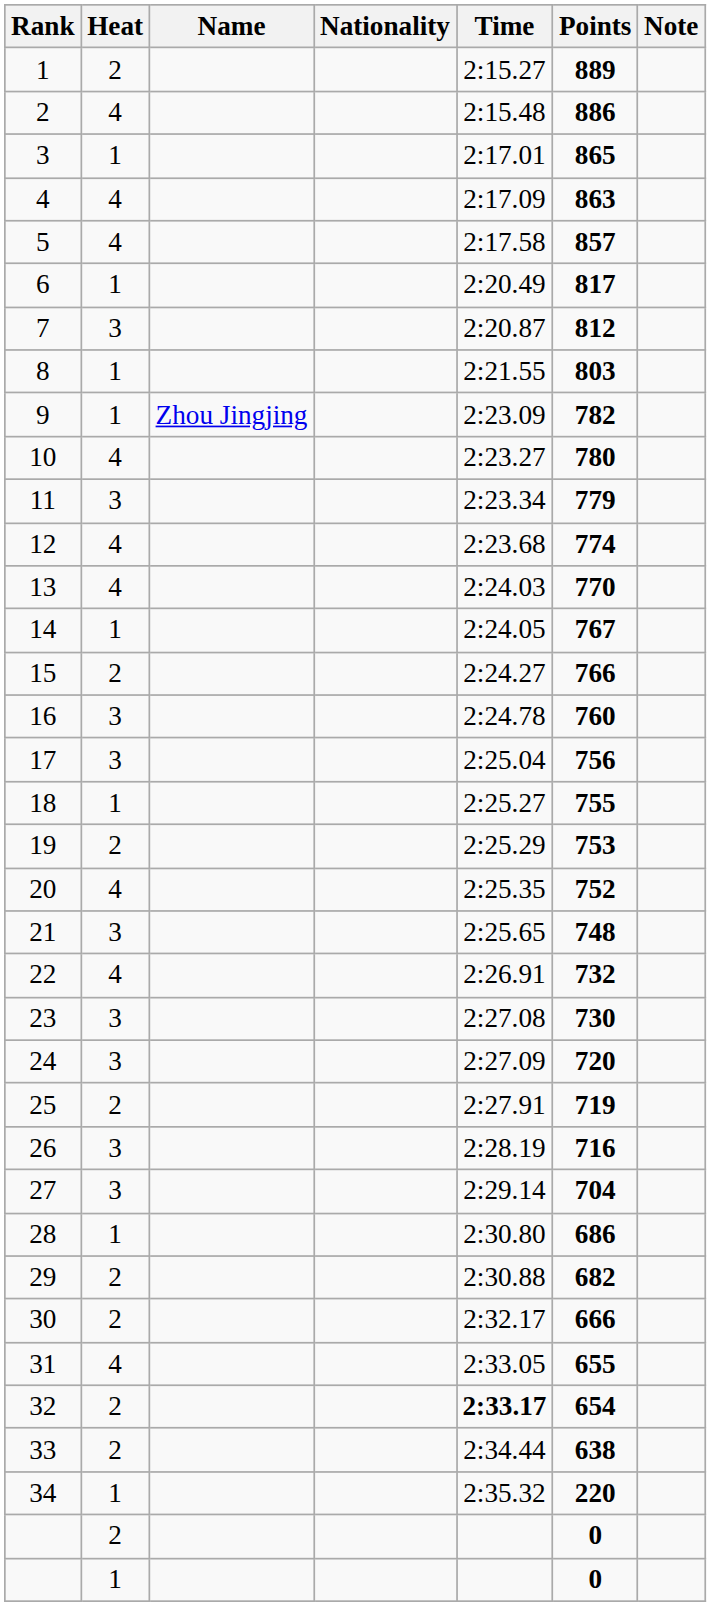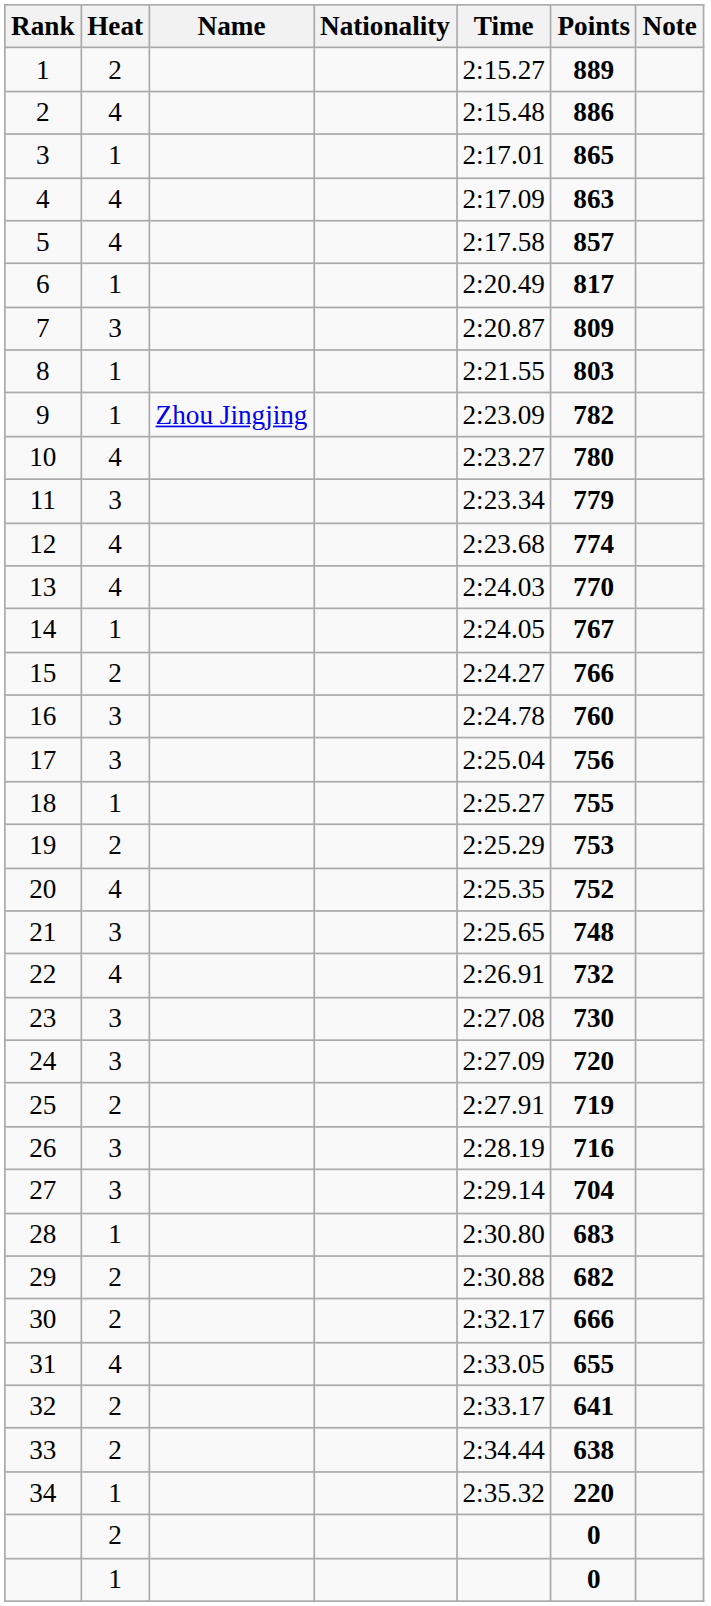 <table class="wikitable sortable" style="text-align:center">
 <tr>
 <th>Rank</th>
 <th>Heat</th>
 <th>Name</th>
 <th>Nationality</th>
 <th>Time</th>
 <th>Points</th>
 <th>Note</th>
 </tr>
 <tr>
 <td>1</td>
 <td>2</td>
 <td align=left></td>
 <td align=left></td>
 <td>2:15.27</td>
 <td><strong>889</strong></td>
 <td></td>
 </tr>
 <tr>
 <td>2</td>
 <td>4</td>
 <td align=left></td>
 <td align=left></td>
 <td>2:15.48</td>
 <td><strong>886</strong></td>
 <td></td>
 </tr>
 <tr>
 <td>3</td>
 <td>1</td>
 <td align=left></td>
 <td align=left></td>
 <td>2:17.01</td>
 <td><strong>865</strong></td>
 <td></td>
 </tr>
 <tr>
 <td>4</td>
 <td>4</td>
 <td align=left></td>
 <td align=left></td>
 <td>2:17.09</td>
 <td><strong>863</strong></td>
 <td></td>
 </tr>
 <tr>
 <td>5</td>
 <td>4</td>
 <td align=left></td>
 <td align=left></td>
 <td>2:17.58</td>
 <td><strong>857</strong></td>
 <td></td>
 </tr>
 <tr>
 <td>6</td>
 <td>1</td>
 <td align=left></td>
 <td align=left></td>
 <td>2:20.49</td>
 <td><strong>817</strong></td>
 <td></td>
 </tr>
 <tr>
 <td>7</td>
 <td>3</td>
 <td align=left></td>
 <td align=left></td>
 <td>2:20.87</td>
-<td><strong>812</strong></td>
+<td><strong>809</strong></td>
 <td></td>
 </tr>
 <tr>
 <td>8</td>
 <td>1</td>
 <td align=left></td>
 <td align=left></td>
 <td>2:21.55</td>
 <td><strong>803</strong></td>
 <td></td>
 </tr>
 <tr>
 <td>9</td>
 <td>1</td>
 <td align=left><a href='#'>Zhou Jingjing</a></td>
 <td align=left></td>
 <td>2:23.09</td>
 <td><strong>782</strong></td>
 <td></td>
 </tr>
 <tr>
 <td>10</td>
 <td>4</td>
 <td align=left></td>
 <td align=left></td>
 <td>2:23.27</td>
 <td><strong>780</strong></td>
 <td></td>
 </tr>
 <tr>
 <td>11</td>
 <td>3</td>
 <td align=left></td>
 <td align=left></td>
 <td>2:23.34</td>
 <td><strong>779</strong></td>
 <td></td>
 </tr>
 <tr>
 <td>12</td>
 <td>4</td>
 <td align=left></td>
 <td align=left></td>
 <td>2:23.68</td>
 <td><strong>774</strong></td>
 <td></td>
 </tr>
 <tr>
 <td>13</td>
 <td>4</td>
 <td align=left></td>
 <td align=left></td>
 <td>2:24.03</td>
 <td><strong>770</strong></td>
 <td></td>
 </tr>
 <tr>
 <td>14</td>
 <td>1</td>
 <td align=left></td>
 <td align=left></td>
 <td>2:24.05</td>
 <td><strong>767</strong></td>
 <td></td>
 </tr>
 <tr>
 <td>15</td>
 <td>2</td>
 <td align=left></td>
 <td align=left></td>
 <td>2:24.27</td>
 <td><strong>766</strong></td>
 <td></td>
 </tr>
 <tr>
 <td>16</td>
 <td>3</td>
 <td align=left></td>
 <td align=left></td>
 <td>2:24.78</td>
 <td><strong>760</strong></td>
 <td></td>
 </tr>
 <tr>
 <td>17</td>
 <td>3</td>
 <td align=left></td>
 <td align=left></td>
 <td>2:25.04</td>
 <td><strong>756</strong></td>
 <td></td>
 </tr>
 <tr>
 <td>18</td>
 <td>1</td>
 <td align=left></td>
 <td align=left></td>
 <td>2:25.27</td>
 <td><strong>755</strong></td>
 <td></td>
 </tr>
 <tr>
 <td>19</td>
 <td>2</td>
 <td align=left></td>
 <td align=left></td>
 <td>2:25.29</td>
 <td><strong>753</strong></td>
 <td></td>
 </tr>
 <tr>
 <td>20</td>
 <td>4</td>
 <td align=left></td>
 <td align=left></td>
 <td>2:25.35</td>
 <td><strong>752</strong></td>
 <td></td>
 </tr>
 <tr>
 <td>21</td>
 <td>3</td>
 <td align=left></td>
 <td align=left></td>
 <td>2:25.65</td>
 <td><strong>748</strong></td>
 <td></td>
 </tr>
 <tr>
 <td>22</td>
 <td>4</td>
 <td align=left></td>
 <td align=left></td>
 <td>2:26.91</td>
 <td><strong>732</strong></td>
 <td></td>
 </tr>
 <tr>
 <td>23</td>
 <td>3</td>
 <td align=left></td>
 <td align=left></td>
 <td>2:27.08</td>
 <td><strong>730</strong></td>
 <td></td>
 </tr>
 <tr>
 <td>24</td>
 <td>3</td>
 <td align=left></td>
 <td align=left></td>
 <td>2:27.09</td>
 <td><strong>720</strong></td>
 <td></td>
 </tr>
 <tr>
 <td>25</td>
 <td>2</td>
 <td align=left></td>
 <td align=left></td>
 <td>2:27.91</td>
 <td><strong>719</strong></td>
 <td></td>
 </tr>
 <tr>
 <td>26</td>
 <td>3</td>
 <td align=left></td>
 <td align=left></td>
 <td>2:28.19</td>
 <td><strong>716</strong></td>
 <td></td>
 </tr>
 <tr>
 <td>27</td>
 <td>3</td>
 <td align=left></td>
 <td align=left></td>
 <td>2:29.14</td>
 <td><strong>704</strong></td>
 <td></td>
 </tr>
 <tr>
 <td>28</td>
 <td>1</td>
 <td align=left></td>
 <td align=left></td>
 <td>2:30.80</td>
-<td><strong>686</strong></td>
+<td><strong>683</strong></td>
 <td></td>
 </tr>
 <tr>
 <td>29</td>
 <td>2</td>
 <td align=left></td>
 <td align=left></td>
 <td>2:30.88</td>
 <td><strong>682</strong></td>
 <td></td>
 </tr>
 <tr>
 <td>30</td>
 <td>2</td>
 <td align=left></td>
 <td align=left></td>
 <td>2:32.17</td>
 <td><strong>666</strong></td>
 <td></td>
 </tr>
 <tr>
 <td>31</td>
 <td>4</td>
 <td align=left></td>
 <td align=left></td>
 <td>2:33.05</td>
 <td><strong>655</strong></td>
 <td></td>
 </tr>
 <tr>
 <td>32</td>
 <td>2</td>
 <td align=left></td>
 <td align=left></td>
-<td><strong>2:33.17</strong></td>
-<td><strong>654</strong></td>
+<td>2:33.17</td>
+<td><strong>641</strong></td>
 <td></td>
 </tr>
 <tr>
 <td>33</td>
 <td>2</td>
 <td align=left></td>
 <td align=left></td>
 <td>2:34.44</td>
 <td><strong>638</strong></td>
 <td></td>
 </tr>
 <tr>
 <td>34</td>
 <td>1</td>
 <td align=left></td>
 <td align=left></td>
 <td>2:35.32</td>
 <td><strong>220</strong></td>
 <td></td>
 </tr>
 <tr>
 <td></td>
 <td>2</td>
 <td align=left></td>
 <td align=left></td>
 <td></td>
 <td><strong>0</strong></td>
 <td></td>
 </tr>
 <tr>
 <td></td>
 <td>1</td>
 <td align=left></td>
 <td align=left></td>
 <td></td>
 <td><strong>0</strong></td>
 <td></td>
 </tr>
 </table>
